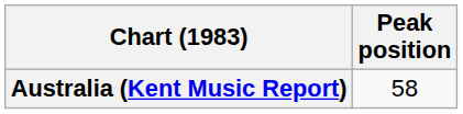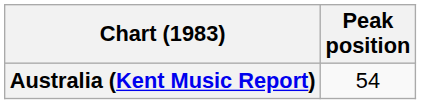 <table class="wikitable sortable plainrowheaders">
 <tr>
 <th>Chart (1983)</th>
 <th>Peak<br>position</th>
 </tr>
 <tr>
 <th scope="row">Australia (<a href='#'>Kent Music Report</a>)</th>
-<td style="text-align:center;">58</td>
+<td style="text-align:center;">54</td>
 </tr>
 </table>
